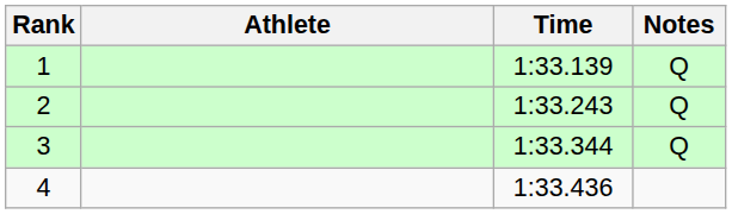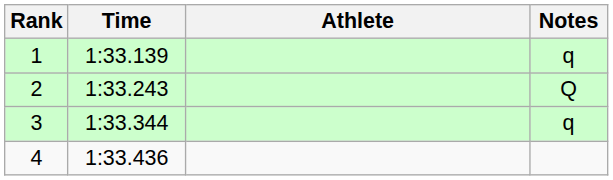 <table class=wikitable style="text-align:center">
 <tr>
 <th width=40>Rank</th>
+<th width=80>Time</th>
 <th width=250>Athlete</th>
-<th width=80>Time</th>
 <th width=50>Notes</th>
 </tr>
 <tr bgcolor="ccffcc">
 <td>1</td>
+<td>1:33.139</td>
 <td align=left></td>
-<td>1:33.139</td>
-<td>Q</td>
+<td>q</td>
 </tr>
 <tr bgcolor="ccffcc">
 <td>2</td>
+<td>1:33.243</td>
 <td align=left></td>
-<td>1:33.243</td>
 <td>Q</td>
 </tr>
 <tr bgcolor="ccffcc">
 <td>3</td>
+<td>1:33.344</td>
 <td align=left></td>
-<td>1:33.344</td>
-<td>Q</td>
+<td>q</td>
 </tr>
 <tr>
 <td>4</td>
+<td>1:33.436</td>
 <td align=left></td>
-<td>1:33.436</td>
 <td></td>
 </tr>
 </table>
